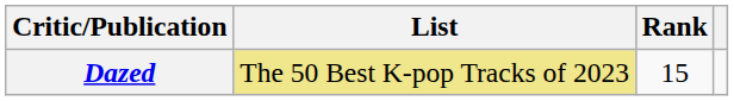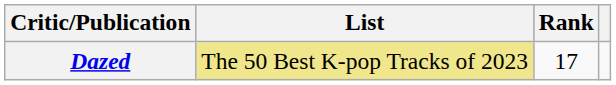 <table class="wikitable plainrowheaders">
 <tr>
 <th>Critic/Publication</th>
 <th scope="col" class="unsortable">List</th>
 <th data-sort-type="number">Rank</th>
 <th scope="col" class="unsortable"></th>
 </tr>
 <tr>
 <th scope="row"><em><a href='#'>Dazed</a></em></th>
 <td align="center" style="background: khaki;">The 50 Best K-pop Tracks of 2023</td>
-<td align="center">15</td>
+<td align="center">17</td>
 <td align="center"></td>
 </tr>
 </table>
